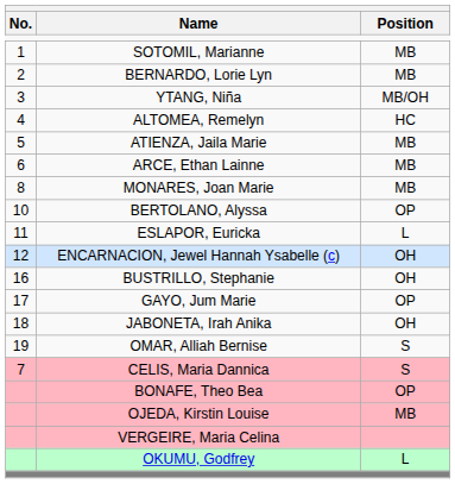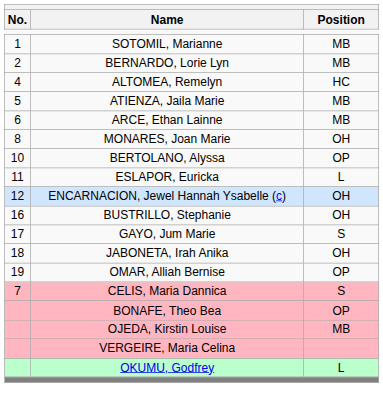 <table class='wikitable mw-collapsible mw-collapsed' style='text-align: center; width: 500px; border: none;'>
 <tr>
 <th style='text-align: left;' colspan=3></th>
 </tr>
 <tr>
 <th style='width: 7%;'>No.</th>
 <th>Name</th>
 <th style='width: 20%;'>Position</th>
 </tr>
 <tr>
 <td style='border: none;'></td>
 </tr>
 <tr>
 <td>1</td>
 <td>SOTOMIL, Marianne</td>
 <td>MB</td>
 </tr>
 <tr>
 <td>2</td>
 <td>BERNARDO, Lorie Lyn</td>
 <td>MB</td>
 </tr>
 <tr>
-<td>3</td>
-<td>YTANG, Niña</td>
-<td>MB/OH</td>
-</tr>
-<tr>
 <td>4</td>
 <td>ALTOMEA, Remelyn</td>
 <td>HC</td>
 </tr>
 <tr>
 <td>5</td>
 <td>ATIENZA, Jaila Marie</td>
 <td>MB</td>
 </tr>
 <tr>
 <td>6</td>
 <td>ARCE, Ethan Lainne</td>
 <td>MB</td>
 </tr>
 <tr>
 <td>8</td>
 <td>MONARES, Joan Marie</td>
-<td>MB</td>
+<td>OH</td>
 </tr>
 <tr>
 <td>10</td>
 <td>BERTOLANO, Alyssa</td>
 <td>OP</td>
 </tr>
 <tr>
 <td>11</td>
 <td>ESLAPOR, Euricka</td>
 <td>L</td>
 </tr>
 <tr bgcolor=#D0E6FF>
 <td>12</td>
 <td>ENCARNACION, Jewel Hannah Ysabelle (<a href='#'>c</a>)</td>
 <td>OH</td>
 </tr>
 <tr>
 <td>16</td>
 <td>BUSTRILLO, Stephanie</td>
 <td>OH</td>
 </tr>
 <tr>
 <td>17</td>
 <td>GAYO, Jum Marie</td>
-<td>OP</td>
+<td>S</td>
 </tr>
 <tr>
 <td>18</td>
 <td>JABONETA, Irah Anika</td>
 <td>OH</td>
 </tr>
 <tr>
 <td>19</td>
 <td>OMAR, Alliah Bernise</td>
-<td>S</td>
+<td>OP</td>
 </tr>
 <tr bgcolor=#FFB6C1>
 <td>7</td>
 <td>CELIS, Maria Dannica</td>
 <td>S</td>
 </tr>
 <tr bgcolor=#FFB6C1>
 <td></td>
 <td>BONAFE, Theo Bea</td>
 <td>OP</td>
 </tr>
 <tr bgcolor=#FFB6C1>
 <td></td>
 <td>OJEDA, Kirstin Louise</td>
 <td>MB</td>
 </tr>
 <tr bgcolor=#FFB6C1>
 <td></td>
 <td>VERGEIRE, Maria Celina</td>
 <td></td>
 </tr>
 <tr bgcolor=#BBFFCC>
 <td></td>
 <td><a href='#'>OKUMU, Godfrey</a></td>
 <td>L</td>
 </tr>
 <tr>
 <th style='background: grey;' colspan=3></th>
 </tr>
 </table>
